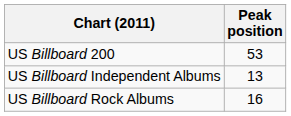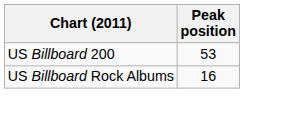 <table class="wikitable">
 <tr>
 <th>Chart (2011)</th>
 <th>Peak<br>position</th>
 </tr>
 <tr>
 <td>US <em>Billboard</em> 200</td>
 <td style="text-align:center;">53</td>
 </tr>
 <tr>
-<td>US <em>Billboard</em> Independent Albums</td>
-<td style="text-align:center;">13</td>
-</tr>
-<tr>
 <td>US <em>Billboard</em> Rock Albums</td>
 <td style="text-align:center;">16</td>
 </tr>
 </table>
